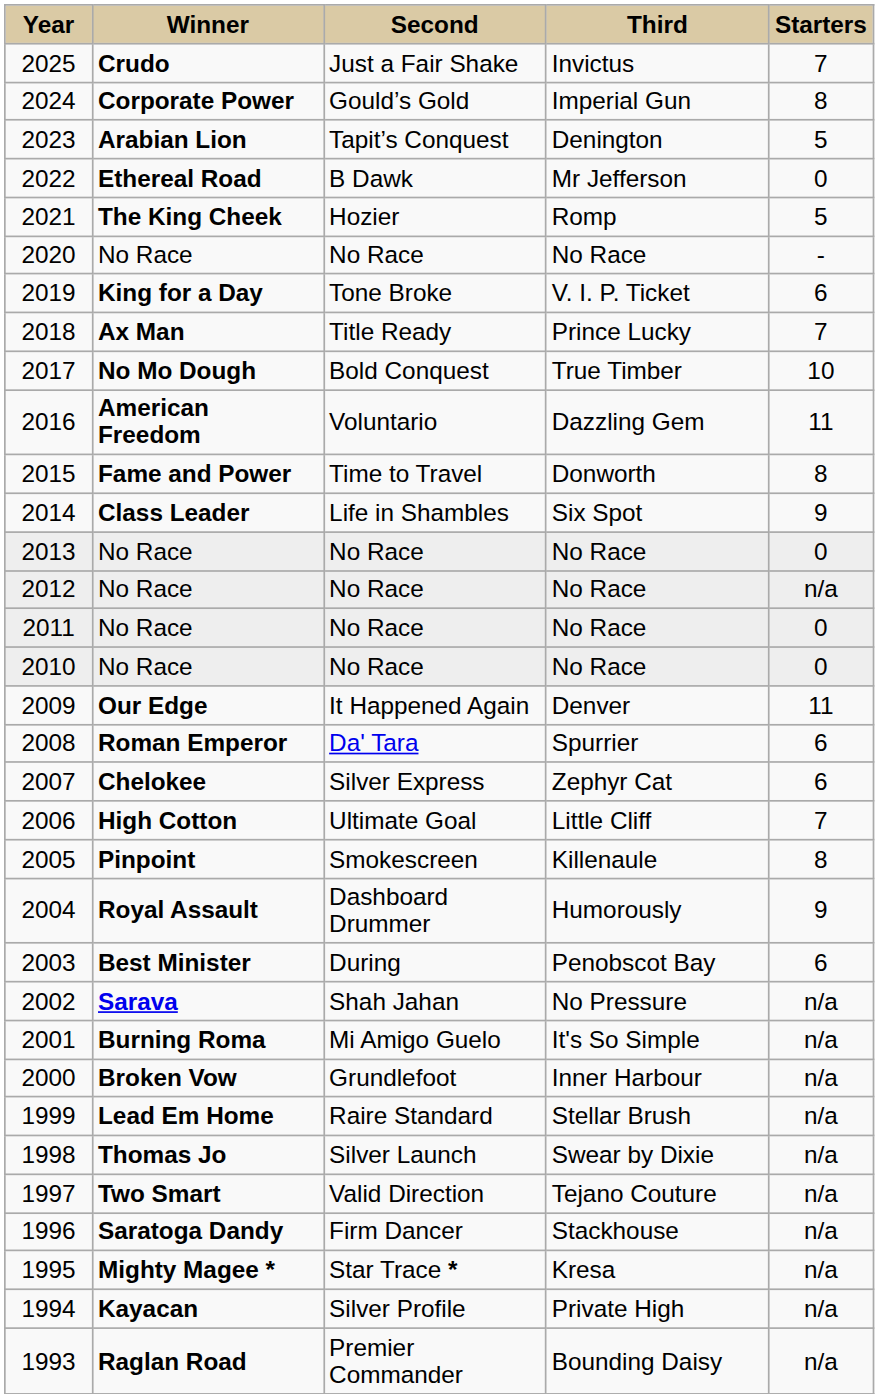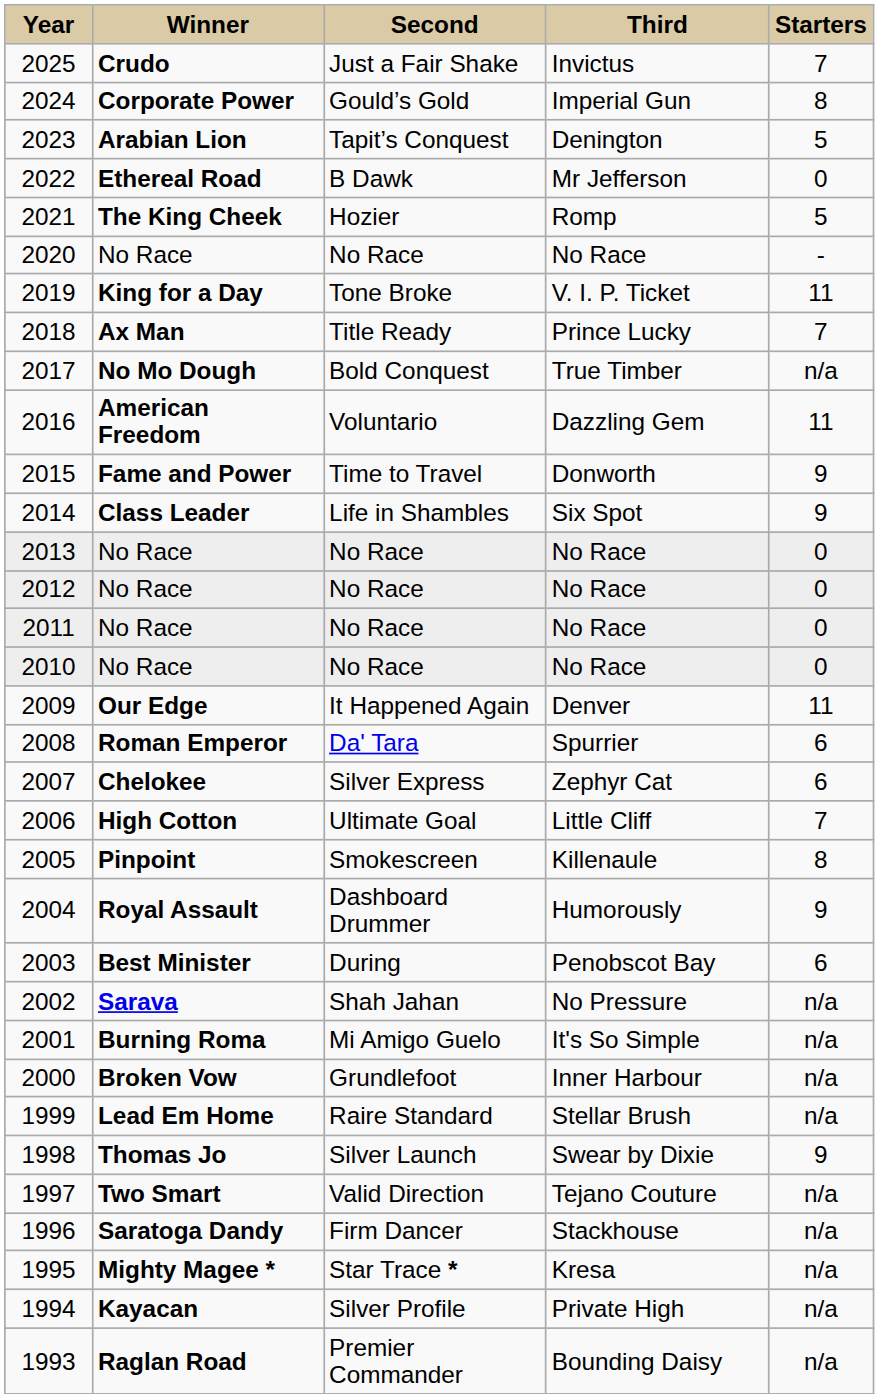 <table class = "wikitable sortable" | border="1" cellpadding="0" style="border-collapse: collapse; font-size:90%">
 <tr bgcolor="#DACAA5" align="center">
 <td width="45px"><strong>Year</strong> <br></td>
 <td width="130px"><strong>Winner</strong> <br></td>
 <td width="125px"><strong>Second</strong> <br></td>
 <td width="125px"><strong>Third</strong> <br></td>
 <td width="55px"><strong>Starters</strong></td>
 </tr>
 <tr>
 <td align="center">2025</td>
 <td><strong>Crudo</strong></td>
 <td>Just a Fair Shake</td>
 <td>Invictus</td>
 <td align="center">7</td>
 </tr>
 <tr>
 <td align="center">2024</td>
 <td><strong>Corporate Power</strong></td>
 <td>Gould’s Gold</td>
 <td>Imperial Gun</td>
 <td align="center">8</td>
 </tr>
 <tr>
 <td align="center">2023</td>
 <td><strong>Arabian Lion</strong></td>
 <td>Tapit’s Conquest</td>
 <td>Denington</td>
 <td align="center">5</td>
 </tr>
 <tr>
 <td align="center">2022</td>
 <td><strong>Ethereal Road</strong></td>
 <td>B Dawk</td>
 <td>Mr Jefferson</td>
 <td align=center>0</td>
 </tr>
 <tr>
 <td align="center">2021</td>
 <td><strong>The King Cheek</strong></td>
 <td>Hozier</td>
 <td>Romp</td>
 <td align="center">5</td>
 </tr>
 <tr>
 <td align=center>2020</td>
 <td>No Race</td>
 <td>No Race</td>
 <td>No Race</td>
 <td align=center>-</td>
 </tr>
 <tr>
 <td align=center>2019</td>
 <td><strong>King for a Day</strong></td>
 <td>Tone Broke</td>
 <td>V. I. P. Ticket</td>
-<td align=center>6</td>
+<td align=center>11</td>
 </tr>
 <tr>
 <td align=center>2018</td>
 <td><strong>Ax Man</strong></td>
 <td>Title Ready</td>
 <td>Prince Lucky</td>
 <td align=center>7</td>
 </tr>
 <tr>
 <td align=center>2017</td>
 <td><strong>No Mo Dough</strong></td>
 <td>Bold Conquest</td>
 <td>True Timber</td>
-<td align=center>10</td>
+<td align=center>n/a</td>
 </tr>
 <tr>
 <td align=center>2016</td>
 <td><strong>American Freedom</strong></td>
 <td>Voluntario</td>
 <td>Dazzling Gem</td>
 <td align=center>11</td>
 </tr>
 <tr>
 <td align=center>2015</td>
 <td><strong>Fame and Power</strong></td>
 <td>Time to Travel</td>
 <td>Donworth</td>
-<td align=center>8</td>
+<td align=center>9</td>
 </tr>
 <tr>
 <td align=center>2014</td>
 <td><strong>Class Leader</strong></td>
 <td>Life in Shambles</td>
 <td>Six Spot</td>
 <td align=center>9</td>
 </tr>
 <tr bgcolor="#eeeeee">
 <td align=center>2013</td>
 <td>No Race</td>
 <td>No Race</td>
 <td>No Race</td>
 <td align=center>0</td>
 </tr>
 <tr bgcolor="#eeeeee">
 <td align=center>2012</td>
 <td>No Race</td>
 <td>No Race</td>
 <td>No Race</td>
-<td align=center>n/a</td>
+<td align=center>0</td>
 </tr>
 <tr bgcolor="#eeeeee">
 <td align=center>2011</td>
 <td>No Race</td>
 <td>No Race</td>
 <td>No Race</td>
 <td align=center>0</td>
 </tr>
 <tr bgcolor="#eeeeee">
 <td align=center>2010</td>
 <td>No Race</td>
 <td>No Race</td>
 <td>No Race</td>
 <td align=center>0</td>
 </tr>
 <tr>
 <td align=center>2009</td>
 <td><strong>Our Edge</strong></td>
 <td>It Happened Again</td>
 <td>Denver</td>
 <td align=center>11</td>
 </tr>
 <tr>
 <td align=center>2008</td>
 <td><strong>Roman Emperor</strong></td>
 <td><a href='#'>Da' Tara</a></td>
 <td>Spurrier</td>
 <td align=center>6</td>
 </tr>
 <tr>
 <td align=center>2007</td>
 <td><strong>Chelokee</strong></td>
 <td>Silver Express</td>
 <td>Zephyr Cat</td>
 <td align=center>6</td>
 </tr>
 <tr>
 <td align=center>2006</td>
 <td><strong>High Cotton</strong></td>
 <td>Ultimate Goal</td>
 <td>Little Cliff</td>
 <td align=center>7</td>
 </tr>
 <tr>
 <td align=center>2005</td>
 <td><strong>Pinpoint</strong></td>
 <td>Smokescreen</td>
 <td>Killenaule</td>
 <td align=center>8</td>
 </tr>
 <tr>
 <td align=center>2004</td>
 <td><strong>Royal Assault</strong></td>
 <td>Dashboard Drummer</td>
 <td>Humorously</td>
 <td align=center>9</td>
 </tr>
 <tr>
 <td align=center>2003</td>
 <td><strong>Best Minister</strong></td>
 <td>During</td>
 <td>Penobscot Bay</td>
 <td align=center>6</td>
 </tr>
 <tr>
 <td align=center>2002</td>
 <td><strong><a href='#'>Sarava</a></strong></td>
 <td>Shah Jahan</td>
 <td>No Pressure</td>
 <td align=center>n/a</td>
 </tr>
 <tr>
 <td align=center>2001</td>
 <td><strong>Burning Roma</strong></td>
 <td>Mi Amigo Guelo</td>
 <td>It's So Simple</td>
 <td align=center>n/a</td>
 </tr>
 <tr>
 <td align=center>2000</td>
 <td><strong>Broken Vow</strong></td>
 <td>Grundlefoot</td>
 <td>Inner Harbour</td>
 <td align=center>n/a</td>
 </tr>
 <tr>
 <td align=center>1999</td>
 <td><strong>Lead Em Home</strong></td>
 <td>Raire Standard</td>
 <td>Stellar Brush</td>
 <td align=center>n/a</td>
 </tr>
 <tr>
 <td align=center>1998</td>
 <td><strong>Thomas Jo</strong></td>
 <td>Silver Launch</td>
 <td>Swear by Dixie</td>
-<td align=center>n/a</td>
+<td align=center>9</td>
 </tr>
 <tr>
 <td align=center>1997</td>
 <td><strong>Two Smart</strong></td>
 <td>Valid Direction</td>
 <td>Tejano Couture</td>
 <td align=center>n/a</td>
 </tr>
 <tr>
 <td align=center>1996</td>
 <td><strong>Saratoga Dandy</strong></td>
 <td>Firm Dancer</td>
 <td>Stackhouse</td>
 <td align=center>n/a</td>
 </tr>
 <tr>
 <td align=center>1995</td>
 <td><strong>Mighty Magee</strong> <strong>*</strong></td>
 <td>Star Trace  <strong>*</strong></td>
 <td>Kresa</td>
 <td align=center>n/a</td>
 </tr>
 <tr>
 <td align=center>1994</td>
 <td><strong>Kayacan</strong></td>
 <td>Silver Profile</td>
 <td>Private High</td>
 <td align=center>n/a</td>
 </tr>
 <tr>
 <td align=center>1993</td>
 <td><strong>Raglan Road</strong></td>
 <td>Premier Commander</td>
 <td>Bounding Daisy</td>
 <td align=center>n/a</td>
 </tr>
 <tr>
 </tr>
 </table>
